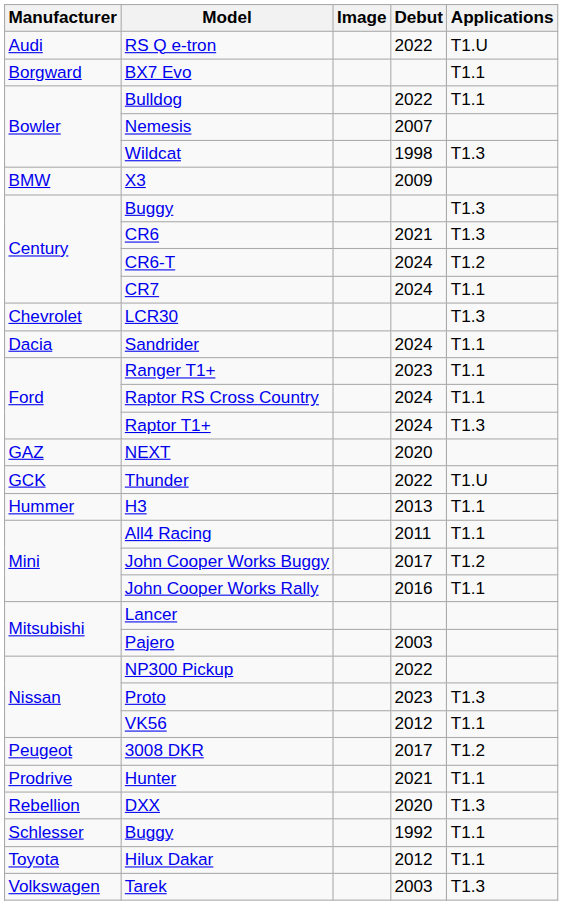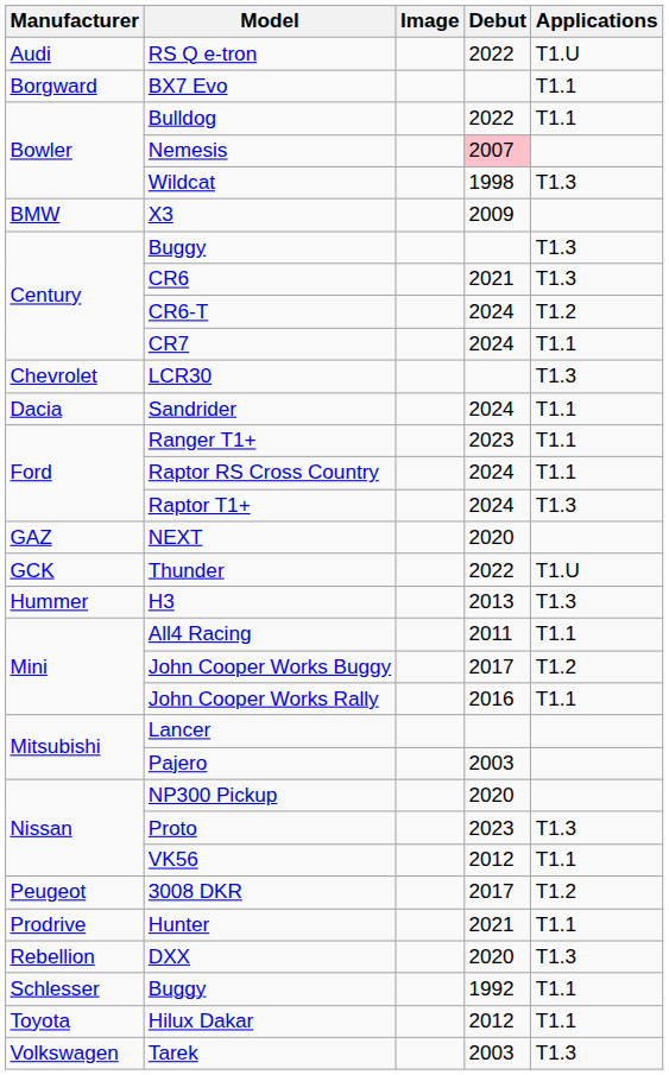 <table class="wikitable">
 <tr>
 <th>Manufacturer</th>
 <th>Model</th>
 <th>Image</th>
 <th>Debut</th>
 <th>Applications</th>
 </tr>
 <tr>
 <td> <a href='#'>Audi</a></td>
 <td><a href='#'>RS Q e-tron</a></td>
 <td></td>
 <td>2022</td>
 <td>T1.U</td>
 </tr>
 <tr>
 <td> <a href='#'>Borgward</a></td>
 <td><a href='#'>BX7 Evo</a></td>
 <td></td>
 <td></td>
 <td>T1.1</td>
 </tr>
 <tr>
 <td rowspan="3"> <a href='#'>Bowler</a></td>
 <td><a href='#'>Bulldog</a></td>
 <td></td>
 <td>2022</td>
 <td>T1.1</td>
 </tr>
 <tr>
 <td><a href='#'>Nemesis</a></td>
 <td></td>
-<td>2007</td>
+<td style="background: pink;">2007</td>
 <td></td>
 </tr>
 <tr>
 <td><a href='#'>Wildcat</a></td>
 <td></td>
 <td>1998</td>
 <td>T1.3</td>
 </tr>
 <tr>
 <td> <a href='#'>BMW</a></td>
 <td><a href='#'>X3</a></td>
 <td></td>
 <td>2009</td>
 <td></td>
 </tr>
 <tr>
 <td rowspan="4"> <a href='#'>Century</a></td>
 <td><a href='#'>Buggy</a></td>
 <td></td>
 <td></td>
 <td>T1.3</td>
 </tr>
 <tr>
 <td><a href='#'>CR6</a></td>
 <td></td>
 <td>2021</td>
 <td>T1.3</td>
 </tr>
 <tr>
 <td><a href='#'>CR6-T</a></td>
 <td></td>
 <td>2024</td>
 <td>T1.2</td>
 </tr>
 <tr>
 <td><a href='#'>CR7</a></td>
 <td></td>
 <td>2024</td>
 <td>T1.1</td>
 </tr>
 <tr>
 <td> <a href='#'>Chevrolet</a></td>
 <td><a href='#'>LCR30</a></td>
 <td></td>
 <td></td>
 <td>T1.3</td>
 </tr>
 <tr>
 <td> <a href='#'>Dacia</a></td>
 <td><a href='#'>Sandrider</a></td>
 <td></td>
 <td>2024</td>
 <td>T1.1</td>
 </tr>
 <tr>
 <td rowspan="3"> <a href='#'>Ford</a></td>
 <td><a href='#'>Ranger T1+</a></td>
 <td></td>
 <td>2023</td>
 <td>T1.1</td>
 </tr>
 <tr>
 <td><a href='#'>Raptor RS Cross Country</a></td>
 <td></td>
 <td>2024</td>
 <td>T1.1</td>
 </tr>
 <tr>
 <td><a href='#'>Raptor T1+</a></td>
 <td></td>
 <td>2024</td>
 <td>T1.3</td>
 </tr>
 <tr>
 <td> <a href='#'>GAZ</a></td>
 <td><a href='#'>NEXT</a></td>
 <td></td>
 <td>2020</td>
 <td></td>
 </tr>
 <tr>
 <td> <a href='#'>GCK</a></td>
 <td><a href='#'>Thunder</a></td>
 <td></td>
 <td>2022</td>
 <td>T1.U</td>
 </tr>
 <tr>
 <td> <a href='#'>Hummer</a></td>
 <td><a href='#'>H3</a></td>
 <td></td>
 <td>2013</td>
-<td>T1.1</td>
+<td>T1.3</td>
 </tr>
 <tr>
 <td rowspan="3"> <a href='#'>Mini</a></td>
 <td><a href='#'>All4 Racing</a></td>
 <td></td>
 <td>2011</td>
 <td>T1.1</td>
 </tr>
 <tr>
 <td><a href='#'>John Cooper Works Buggy</a></td>
 <td></td>
 <td>2017</td>
 <td>T1.2</td>
 </tr>
 <tr>
 <td><a href='#'>John Cooper Works Rally</a></td>
 <td></td>
 <td>2016</td>
 <td>T1.1</td>
 </tr>
 <tr>
 <td rowspan="2"> <a href='#'>Mitsubishi</a></td>
 <td><a href='#'>Lancer</a></td>
 <td></td>
 <td></td>
 <td></td>
 </tr>
 <tr>
 <td><a href='#'>Pajero</a></td>
 <td></td>
 <td>2003</td>
 <td></td>
 </tr>
 <tr>
 <td rowspan="3"> <a href='#'>Nissan</a></td>
 <td><a href='#'>NP300 Pickup</a></td>
 <td></td>
-<td>2022</td>
+<td>2020</td>
 <td></td>
 </tr>
 <tr>
 <td><a href='#'>Proto</a></td>
 <td></td>
 <td>2023</td>
 <td>T1.3</td>
 </tr>
 <tr>
 <td><a href='#'>VK56</a></td>
 <td></td>
 <td>2012</td>
 <td>T1.1</td>
 </tr>
 <tr>
 <td> <a href='#'>Peugeot</a></td>
 <td><a href='#'>3008 DKR</a></td>
 <td></td>
 <td>2017</td>
 <td>T1.2</td>
 </tr>
 <tr>
 <td> <a href='#'>Prodrive</a></td>
 <td><a href='#'>Hunter</a></td>
 <td></td>
 <td>2021</td>
 <td>T1.1</td>
 </tr>
 <tr>
 <td> <a href='#'>Rebellion</a></td>
 <td><a href='#'>DXX</a></td>
 <td></td>
 <td>2020</td>
 <td>T1.3</td>
 </tr>
 <tr>
 <td> <a href='#'>Schlesser</a></td>
 <td><a href='#'>Buggy</a></td>
 <td></td>
 <td>1992</td>
 <td>T1.1</td>
 </tr>
 <tr>
 <td> <a href='#'>Toyota</a></td>
 <td><a href='#'>Hilux Dakar</a></td>
 <td></td>
 <td>2012</td>
 <td>T1.1</td>
 </tr>
 <tr>
 <td> <a href='#'>Volkswagen</a></td>
 <td><a href='#'>Tarek</a></td>
 <td></td>
 <td>2003</td>
 <td>T1.3</td>
 </tr>
 </table>
